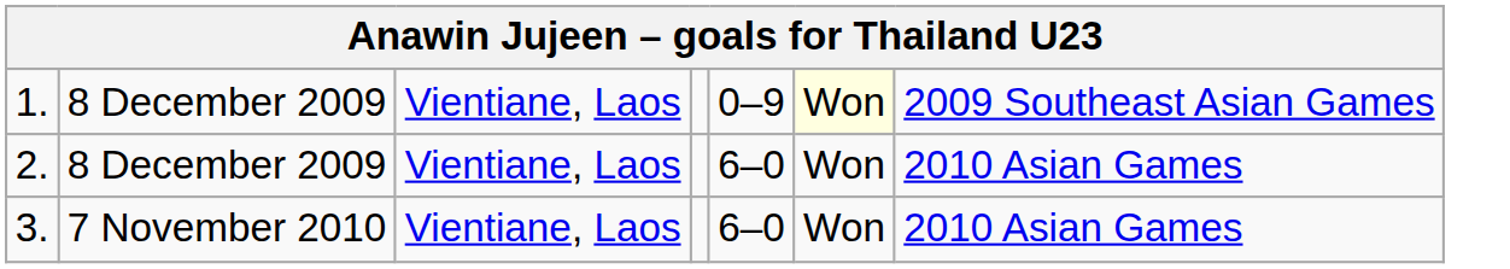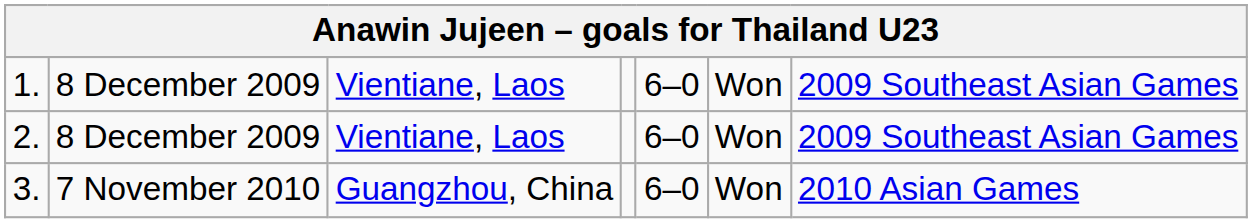 <table class="wikitable collapsible collapsed">
 <tr>
 <th colspan="8"><strong>Anawin Jujeen – goals for Thailand U23</strong></th>
 </tr>
 <tr>
 <td>1.</td>
 <td>8 December 2009</td>
 <td><a href='#'>Vientiane</a>, <a href='#'>Laos</a></td>
 <td></td>
-<td>0–9</td>
-<td style="background: lightyellow;">Won</td>
+<td>6–0</td>
+<td>Won</td>
 <td><a href='#'>2009 Southeast Asian Games</a></td>
 </tr>
 <tr>
 <td>2.</td>
 <td>8 December 2009</td>
 <td><a href='#'>Vientiane</a>, <a href='#'>Laos</a></td>
 <td></td>
 <td>6–0</td>
 <td>Won</td>
-<td><a href='#'>2010 Asian Games</a></td>
+<td><a href='#'>2009 Southeast Asian Games</a></td>
 </tr>
 <tr>
 <td>3.</td>
 <td>7 November 2010</td>
-<td><a href='#'>Vientiane</a>, <a href='#'>Laos</a></td>
+<td><a href='#'>Guangzhou</a>, China</td>
 <td></td>
 <td>6–0</td>
 <td>Won</td>
 <td><a href='#'>2010 Asian Games</a></td>
 </tr>
 </table>
